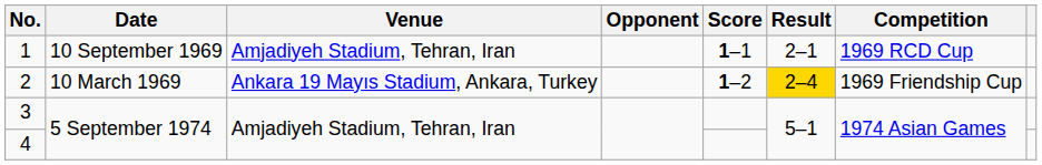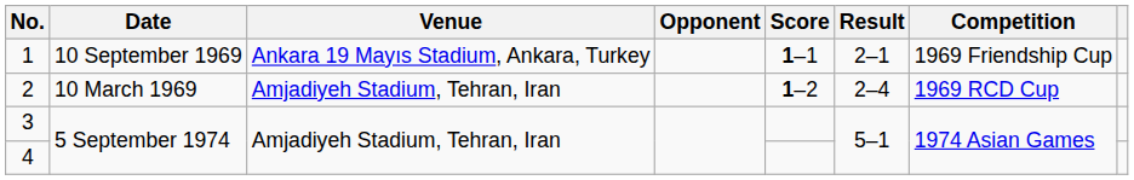 <table class="wikitable plainrowheaders sortable">
 <tr>
 <th scope="col">No.</th>
 <th scope="col">Date</th>
 <th scope="col">Venue</th>
 <th scope="col">Opponent</th>
 <th scope="col">Score</th>
 <th scope="col">Result</th>
 <th scope="col">Competition</th>
 <th scope="col" class="unsortable"></th>
 </tr>
 <tr>
 <td align="center">1</td>
 <td>10 September 1969</td>
-<td><a href='#'>Amjadiyeh Stadium</a>, Tehran, Iran</td>
+<td><a href='#'>Ankara 19 Mayıs Stadium</a>, Ankara, Turkey</td>
 <td></td>
 <td align="center"><strong>1</strong>–1</td>
 <td align="center">2–1</td>
-<td><a href='#'>1969 RCD Cup</a></td>
+<td>1969 Friendship Cup</td>
 <td></td>
 </tr>
 <tr>
 <td align="center">2</td>
 <td>10 March 1969</td>
-<td><a href='#'>Ankara 19 Mayıs Stadium</a>, Ankara, Turkey</td>
+<td><a href='#'>Amjadiyeh Stadium</a>, Tehran, Iran</td>
 <td></td>
 <td align="center"><strong>1</strong>–2</td>
-<td align="center" style="background: gold;">2–4</td>
-<td>1969 Friendship Cup</td>
+<td align="center">2–4</td>
+<td><a href='#'>1969 RCD Cup</a></td>
 <td></td>
 </tr>
 <tr>
 <td align="center">3</td>
 <td rowspan="2">5 September 1974</td>
 <td rowspan="2">Amjadiyeh Stadium, Tehran, Iran</td>
 <td rowspan="2"></td>
 <td align="center"></td>
 <td rowspan="2" align="center">5–1</td>
 <td rowspan="2"><a href='#'>1974 Asian Games</a></td>
 <td></td>
 </tr>
 <tr>
 <td align="center">4</td>
 <td align="center"></td>
 <td></td>
 </tr>
 </table>
